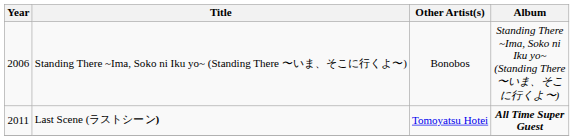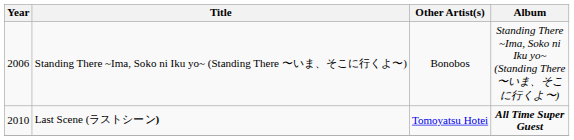 <table class="wikitable">
 <tr>
 <th style="width:33px;">Year</th>
 <th>Title</th>
 <th>Other Artist(s)</th>
 <th style="width:106px;">Album</th>
 </tr>
 <tr>
 <td style="text-align:center;">2006</td>
 <td>Standing There ~Ima, Soko ni Iku yo~ (Standing There 〜いま、そこに行くよ〜)</td>
 <td style="text-align:center;">Bonobos</td>
 <td style="text-align:center;"><em>Standing There ~Ima, Soko ni Iku yo~ (Standing There 〜いま、そこに行くよ〜)</em></td>
 </tr>
 <tr>
-<td style="text-align:center;">2011</td>
+<td style="text-align:center;">2010</td>
 <td>Last Scene (ラストシーン<strong>)</strong></td>
 <td style="text-align:center;"><a href='#'>Tomoyatsu Hotei</a></td>
 <td style="text-align:center;"><strong><em>All Time Super Guest</em></strong></td>
 </tr>
 <tr>
 </tr>
 </table>
